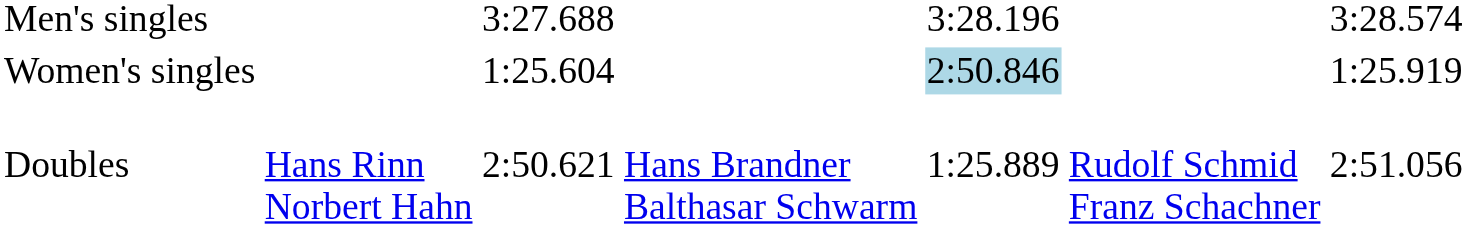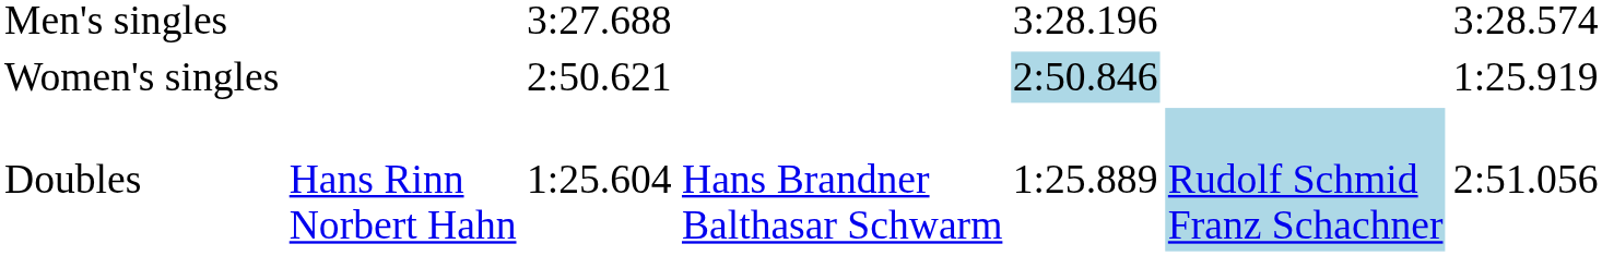 <table>
 <tr>
 <td>Men's singles <br></td>
 <td></td>
 <td>3:27.688</td>
 <td></td>
 <td>3:28.196</td>
 <td></td>
 <td>3:28.574</td>
 </tr>
 <tr>
 <td>Women's singles <br></td>
 <td></td>
-<td>1:25.604</td>
+<td>2:50.621</td>
 <td></td>
 <td style="background: lightblue;">2:50.846</td>
 <td></td>
 <td>1:25.919</td>
 </tr>
 <tr>
 <td>Doubles <br></td>
 <td><br> <a href='#'>Hans Rinn</a> <br> <a href='#'>Norbert Hahn</a></td>
-<td>2:50.621</td>
+<td>1:25.604</td>
 <td><br> <a href='#'>Hans Brandner</a> <br> <a href='#'>Balthasar Schwarm</a></td>
 <td>1:25.889</td>
-<td><br> <a href='#'>Rudolf Schmid</a> <br> <a href='#'>Franz Schachner</a></td>
+<td style="background: lightblue;"><br> <a href='#'>Rudolf Schmid</a> <br> <a href='#'>Franz Schachner</a></td>
 <td>2:51.056</td>
 </tr>
 </table>
